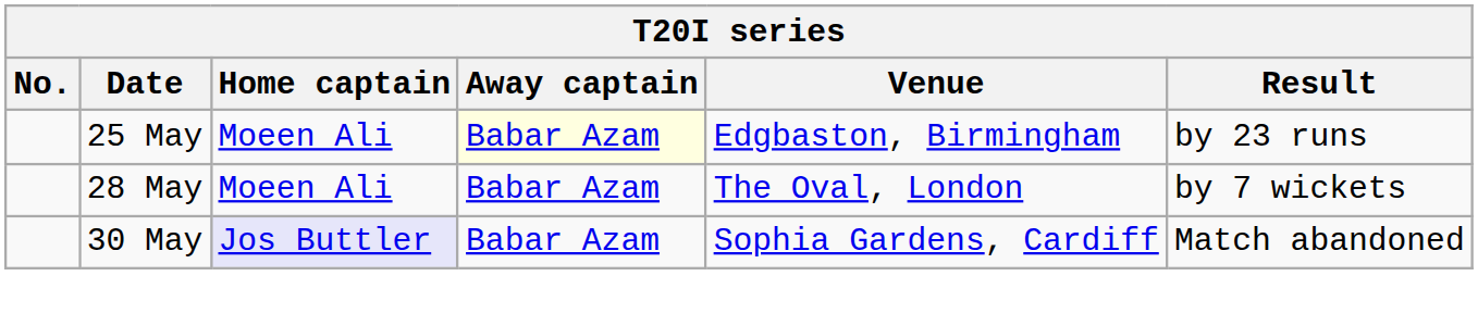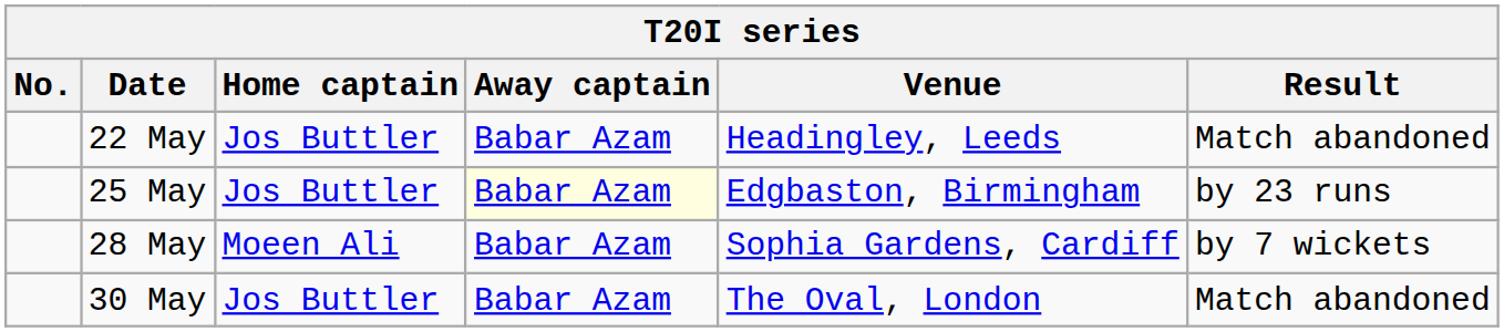 <table class="wikitable">
 <tr>
 <th colspan="6">T20I series</th>
 </tr>
 <tr>
 <th>No.</th>
 <th>Date</th>
 <th>Home captain</th>
 <th>Away captain</th>
 <th>Venue</th>
 <th>Result</th>
 </tr>
 <tr>
 <td></td>
+<td>22 May</td>
+<td><a href='#'>Jos Buttler</a></td>
+<td><a href='#'>Babar Azam</a></td>
+<td><a href='#'>Headingley</a>, <a href='#'>Leeds</a></td>
+<td>Match abandoned</td>
+</tr>
+<tr>
+<td></td>
 <td>25 May</td>
-<td><a href='#'>Moeen Ali</a></td>
+<td><a href='#'>Jos Buttler</a></td>
 <td style="background: lightyellow;"><a href='#'>Babar Azam</a></td>
 <td><a href='#'>Edgbaston</a>, <a href='#'>Birmingham</a></td>
 <td> by 23 runs</td>
 </tr>
 <tr>
 <td></td>
 <td>28 May</td>
 <td><a href='#'>Moeen Ali</a></td>
 <td><a href='#'>Babar Azam</a></td>
-<td><a href='#'>The Oval</a>, <a href='#'>London</a></td>
+<td><a href='#'>Sophia Gardens</a>, <a href='#'>Cardiff</a></td>
 <td> by 7 wickets</td>
 </tr>
 <tr>
 <td></td>
 <td>30 May</td>
-<td style="background: lavender;"><a href='#'>Jos Buttler</a></td>
+<td><a href='#'>Jos Buttler</a></td>
 <td><a href='#'>Babar Azam</a></td>
-<td><a href='#'>Sophia Gardens</a>, <a href='#'>Cardiff</a></td>
+<td><a href='#'>The Oval</a>, <a href='#'>London</a></td>
 <td>Match abandoned</td>
 </tr>
 </table>
